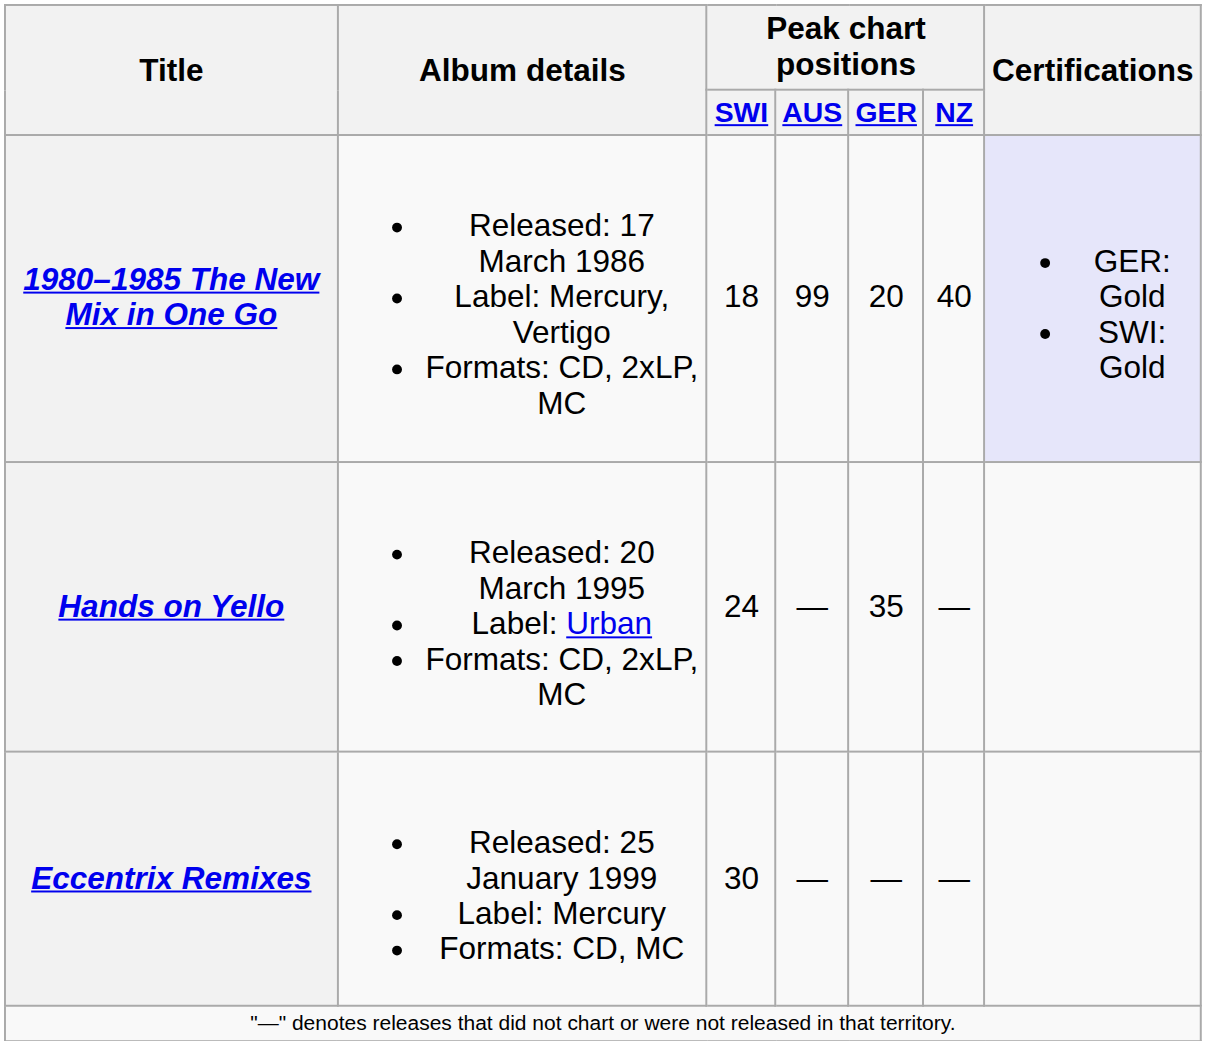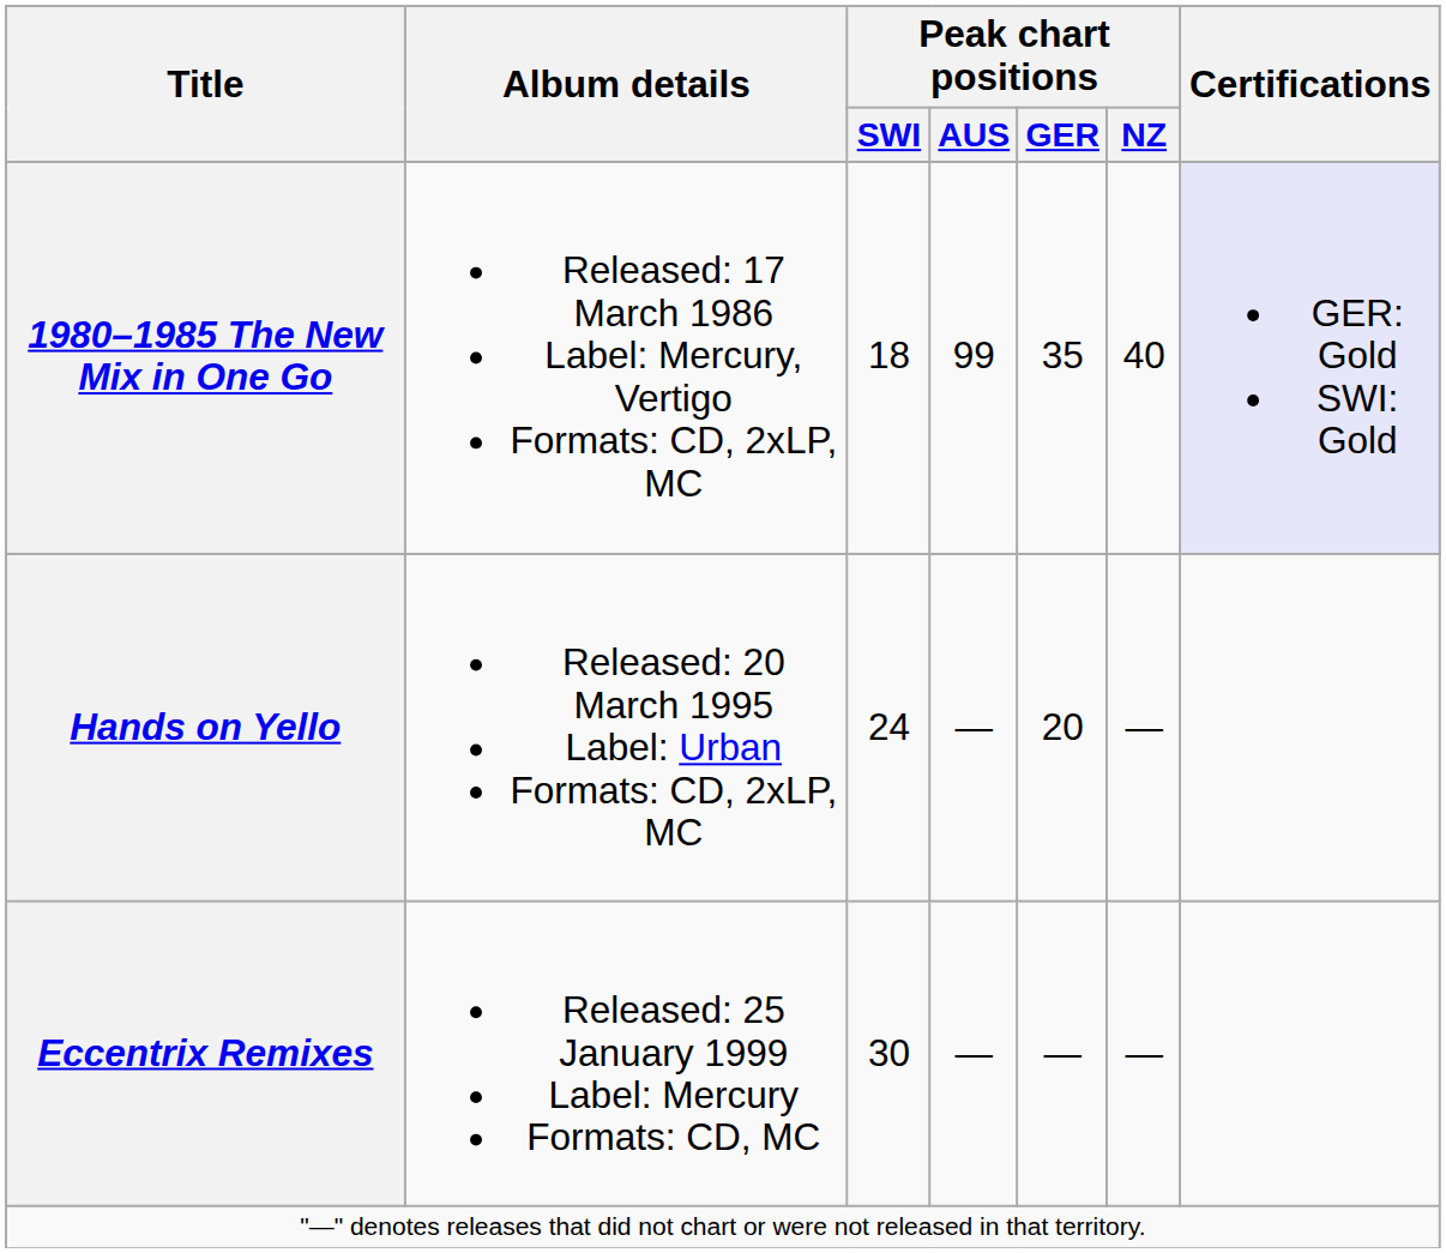 <table class="wikitable plainrowheaders" style="text-align:center;">
 <tr>
 <th rowspan="2" scope="col" style="width:15em;">Title</th>
 <th rowspan="2" scope="col" style="width:15em;">Album details</th>
 <th colspan="4">Peak chart positions</th>
 <th rowspan="2">Certifications</th>
 </tr>
 <tr>
 <th scope="col" style="width:2em;font-size:90%;"><a href='#'>SWI</a><br></th>
 <th scope="col" style="width:2em;font-size:90%;"><a href='#'>AUS</a><br></th>
 <th scope="col" style="width:2em;font-size:90%;"><a href='#'>GER</a><br></th>
 <th scope="col" style="width:2em;font-size:90%;"><a href='#'>NZ</a><br></th>
 </tr>
 <tr>
 <th scope="row"><em><a href='#'>1980–1985 The New Mix in One Go</a></em></th>
 <td><br><ul><li>Released: 17 March 1986</li><li>Label: Mercury, Vertigo</li><li>Formats: CD, 2xLP, MC</li></ul></td>
 <td>18</td>
 <td>99</td>
-<td>20</td>
+<td>35</td>
 <td>40</td>
 <td style="background: lavender;"><br><ul><li>GER: Gold</li><li>SWI: Gold</li></ul></td>
 </tr>
 <tr>
 <th scope="row"><em><a href='#'>Hands on Yello</a></em></th>
 <td><br><ul><li>Released: 20 March 1995</li><li>Label: <a href='#'>Urban</a></li><li>Formats: CD, 2xLP, MC</li></ul></td>
 <td>24</td>
 <td>—</td>
-<td>35</td>
+<td>20</td>
 <td>—</td>
 <td></td>
 </tr>
 <tr>
 <th scope="row"><em><a href='#'>Eccentrix Remixes</a></em></th>
 <td><br><ul><li>Released: 25 January 1999</li><li>Label: Mercury</li><li>Formats: CD, MC</li></ul></td>
 <td>30</td>
 <td>—</td>
 <td>—</td>
 <td>—</td>
 <td></td>
 </tr>
 <tr>
 <td colspan="7" style="font-size:8pt">"—" denotes releases that did not chart or were not released in that territory.</td>
 </tr>
 </table>
